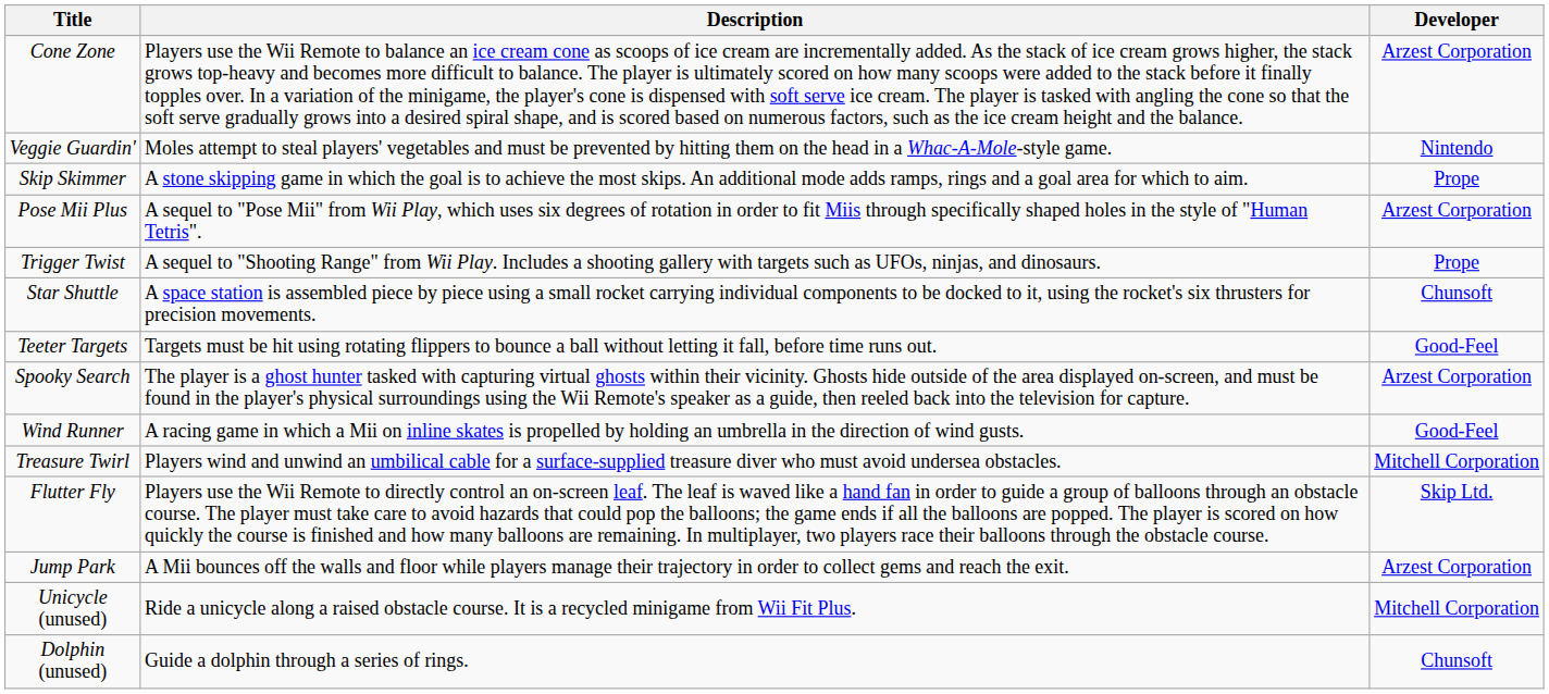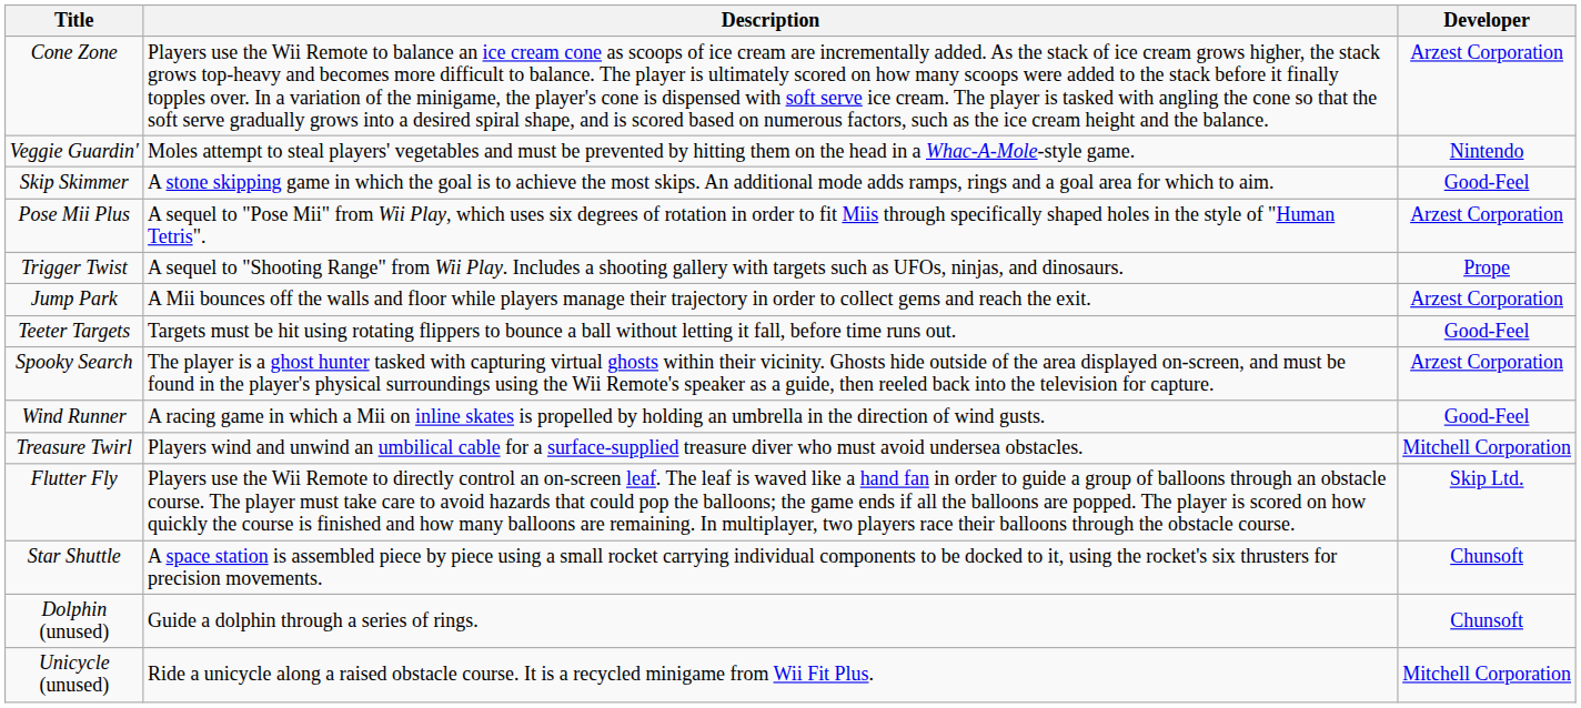 <table class="wikitable" style="text-align:center; white-space:nowrap; width:100%;">
 <tr>
 <th>Title</th>
 <th>Description</th>
 <th>Developer</th>
 </tr>
 <tr style="vertical-align:top;">
 <td><em>Cone Zone</em></td>
 <td style="text-align:left; white-space:normal;">Players use the Wii Remote to balance an <a href='#'>ice cream cone</a> as scoops of ice cream are incrementally added. As the stack of ice cream grows higher, the stack grows top-heavy and becomes more difficult to balance. The player is ultimately scored on how many scoops were added to the stack before it finally topples over. In a variation of the minigame, the player's cone is dispensed with <a href='#'>soft serve</a> ice cream. The player is tasked with angling the cone so that the soft serve gradually grows into a desired spiral shape, and is scored based on numerous factors, such as the ice cream height and the balance.</td>
 <td><a href='#'>Arzest Corporation</a></td>
 </tr>
 <tr style="vertical-align:top;">
 <td><em>Veggie Guardin' </em></td>
 <td style="text-align:left; white-space:normal;">Moles attempt to steal players' vegetables and must be prevented by hitting them on the head in a <em><a href='#'>Whac-A-Mole</a></em>-style game.</td>
 <td align=center><a href='#'>Nintendo</a></td>
 </tr>
 <tr style="vertical-align:top;">
 <td><em>Skip Skimmer</em></td>
 <td style="text-align:left; white-space:normal;">A <a href='#'>stone skipping</a> game in which the goal is to achieve the most skips. An additional mode adds ramps, rings and a goal area for which to aim.</td>
-<td align=center><a href='#'>Prope</a></td>
+<td align=center><a href='#'>Good-Feel</a></td>
 </tr>
 <tr style="vertical-align:top;">
 <td><em>Pose Mii Plus</em></td>
 <td style="text-align:left; white-space:normal;">A sequel to "Pose Mii" from <em>Wii Play</em>, which uses six degrees of rotation in order to fit <a href='#'>Miis</a> through specifically shaped holes in the style of "<a href='#'>Human Tetris</a>".</td>
 <td><a href='#'>Arzest Corporation</a></td>
 </tr>
 <tr style="vertical-align:top;">
 <td><em>Trigger Twist</em></td>
 <td style="text-align:left; white-space:normal;">A sequel to "Shooting Range" from <em>Wii Play</em>. Includes a shooting gallery with targets such as UFOs, ninjas, and dinosaurs.</td>
 <td align=center><a href='#'>Prope</a></td>
 </tr>
 <tr style="vertical-align:top;">
-<td><em>Star Shuttle</em></td>
-<td style="text-align:left; white-space:normal;">A <a href='#'>space station</a> is assembled piece by piece using a small rocket carrying individual components to be docked to it, using the rocket's six thrusters for precision movements.</td>
-<td align=center><a href='#'>Chunsoft</a></td>
+<td><em>Jump Park</em></td>
+<td style="text-align:left; white-space:normal;">A Mii bounces off the walls and floor while players manage their trajectory in order to collect gems and reach the exit.</td>
+<td align=center><a href='#'>Arzest Corporation</a></td>
 </tr>
 <tr style="vertical-align:top;">
 <td><em>Teeter Targets</em></td>
 <td style="text-align:left; white-space:normal;">Targets must be hit using rotating flippers to bounce a ball without letting it fall, before time runs out.</td>
 <td align=center><a href='#'>Good-Feel</a></td>
 </tr>
 <tr style="vertical-align:top;">
 <td><em>Spooky Search</em></td>
 <td style="text-align:left; white-space:normal;">The player is a <a href='#'>ghost hunter</a> tasked with capturing virtual <a href='#'>ghosts</a> within their vicinity. Ghosts hide outside of the area displayed on-screen, and must be found in the player's physical surroundings using the Wii Remote's speaker as a guide, then reeled back into the television for capture.</td>
 <td align=center><a href='#'>Arzest Corporation</a></td>
 </tr>
 <tr style="vertical-align:top;">
 <td><em>Wind Runner</em></td>
 <td style="text-align:left; white-space:normal;">A racing game in which a Mii on <a href='#'>inline skates</a> is propelled by holding an umbrella in the direction of wind gusts.</td>
 <td align=center><a href='#'>Good-Feel</a></td>
 </tr>
 <tr style="vertical-align:top;">
 <td><em>Treasure Twirl</em></td>
 <td style="text-align:left; white-space:normal;">Players wind and unwind an <a href='#'>umbilical cable</a> for a <a href='#'>surface-supplied</a> treasure diver who must avoid undersea obstacles.</td>
 <td align=center><a href='#'>Mitchell Corporation</a></td>
 </tr>
 <tr style="vertical-align:top;">
 <td><em>Flutter Fly</em></td>
 <td style="text-align:left; white-space:normal;">Players use the Wii Remote to directly control an on-screen <a href='#'>leaf</a>. The leaf is waved like a <a href='#'>hand fan</a> in order to guide a group of balloons through an obstacle course. The player must take care to avoid hazards that could pop the balloons; the game ends if all the balloons are popped. The player is scored on how quickly the course is finished and how many balloons are remaining. In multiplayer, two players race their balloons through the obstacle course.</td>
 <td align=center><a href='#'>Skip Ltd.</a></td>
 </tr>
 <tr style="vertical-align:top;">
-<td><em>Jump Park</em></td>
-<td style="text-align:left; white-space:normal;">A Mii bounces off the walls and floor while players manage their trajectory in order to collect gems and reach the exit.</td>
-<td align=center><a href='#'>Arzest Corporation</a></td>
+<td><em>Star Shuttle</em></td>
+<td style="text-align:left; white-space:normal;">A <a href='#'>space station</a> is assembled piece by piece using a small rocket carrying individual components to be docked to it, using the rocket's six thrusters for precision movements.</td>
+<td align=center><a href='#'>Chunsoft</a></td>
+</tr>
+<tr>
+<td><em>Dolphin</em><br>(unused)</td>
+<td style="text-align:left; white-space:normal;">Guide a dolphin through a series of rings.</td>
+<td align=center><a href='#'>Chunsoft</a></td>
 </tr>
 <tr>
 <td><em>Unicycle</em><br>(unused)</td>
 <td style="text-align:left; white-space:normal;">Ride a unicycle along a raised obstacle course. It is a recycled minigame from <a href='#'>Wii Fit Plus</a>.</td>
 <td align=center><a href='#'>Mitchell Corporation</a></td>
 </tr>
-<tr>
-<td><em>Dolphin</em><br>(unused)</td>
-<td style="text-align:left; white-space:normal;">Guide a dolphin through a series of rings.</td>
-<td align=center><a href='#'>Chunsoft</a></td>
-</tr>
 </table>
